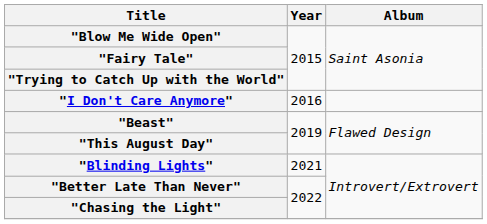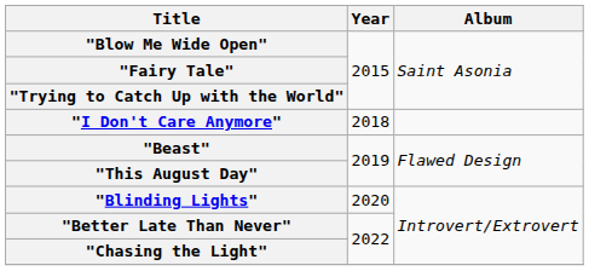 <table class="wikitable plainrowheaders">
 <tr>
 <th>Title</th>
 <th>Year</th>
 <th>Album</th>
 </tr>
 <tr>
 <th scope="row">"Blow Me Wide Open"</th>
 <td rowspan="3">2015</td>
 <td rowspan="3"><em>Saint Asonia</em></td>
 </tr>
 <tr>
 <th scope="row">"Fairy Tale"</th>
 </tr>
 <tr>
 <th scope="row">"Trying to Catch Up with the World"</th>
 </tr>
 <tr>
 <th scope="row">"<a href='#'>I Don't Care Anymore</a>"</th>
-<td>2016</td>
+<td>2018</td>
 <td></td>
 </tr>
 <tr>
 <th scope="row">"Beast"</th>
 <td rowspan="2">2019</td>
 <td rowspan="2"><em>Flawed Design</em></td>
 </tr>
 <tr>
 <th scope="row">"This August Day"</th>
 </tr>
 <tr>
 <th scope="row">"<a href='#'>Blinding Lights</a>"</th>
-<td>2021</td>
+<td>2020</td>
 <td rowspan="3"><em>Introvert/Extrovert</em></td>
 </tr>
 <tr>
 <th scope="row">"Better Late Than Never"</th>
 <td rowspan="2">2022</td>
 </tr>
 <tr>
 <th scope="row">"Chasing the Light"</th>
 </tr>
 <tr>
 </tr>
 </table>
